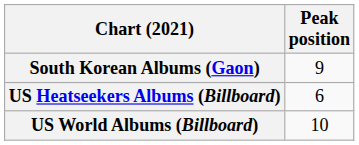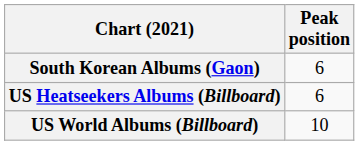 <table class="wikitable sortable plainrowheaders" style="text-align:center">
 <tr>
 <th scope="col">Chart (2021)</th>
 <th scope="col">Peak<br>position</th>
 </tr>
 <tr>
 <th scope="row">South Korean Albums (<a href='#'>Gaon</a>)</th>
-<td>9</td>
+<td>6</td>
 </tr>
 <tr>
 <th scope="row">US <a href='#'>Heatseekers Albums</a> (<em>Billboard</em>)</th>
 <td>6</td>
 </tr>
 <tr>
 <th scope="row">US World Albums (<em>Billboard</em>)</th>
 <td>10</td>
 </tr>
 </table>
